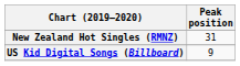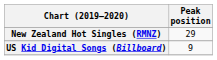 <table class="wikitable sortable plainrowheaders" style="text-align:center">
 <tr>
 <th scope="col">Chart (2019–2020)</th>
 <th scope="col">Peak<br>position</th>
 </tr>
 <tr>
 </tr>
 <tr>
 </tr>
 <tr>
 <th scope="row">New Zealand Hot Singles (<a href='#'>RMNZ</a>)</th>
-<td>31</td>
+<td>29</td>
 </tr>
 <tr>
 </tr>
 <tr>
 <th scope="row">US <a href='#'>Kid Digital Songs</a> (<em><a href='#'>Billboard</a></em>)</th>
 <td>9</td>
 </tr>
 <tr>
 </tr>
 </table>
